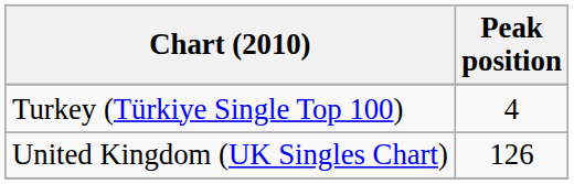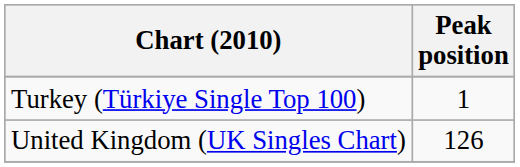 <table class="wikitable sortable">
 <tr>
 <th align="left">Chart (2010)</th>
 <th align="left">Peak<br>position</th>
 </tr>
 <tr>
 </tr>
 <tr>
 </tr>
 <tr>
 <td align="left">Turkey (<a href='#'>Türkiye Single Top 100</a>)</td>
-<td align="center">4</td>
+<td align="center">1</td>
 </tr>
 <tr>
 <td>United Kingdom (<a href='#'>UK Singles Chart</a>)</td>
 <td align="center">126</td>
 </tr>
 <tr>
 </tr>
 </table>
